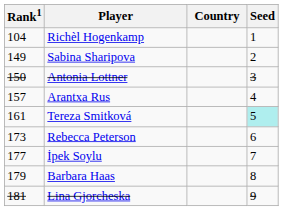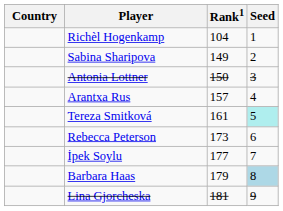 <table class="sortable wikitable">
 <tr>
+<th width="70">Country</th>
+<th width="175">Player</th>
 <th>Rank<sup>1</sup></th>
-<th width="175">Player</th>
-<th width="70">Country</th>
 <th>Seed</th>
 </tr>
 <tr>
+<td></td>
+<td><a href='#'>Richèl Hogenkamp</a></td>
 <td>104</td>
-<td><a href='#'>Richèl Hogenkamp</a></td>
-<td></td>
 <td>1</td>
 </tr>
 <tr>
+<td></td>
+<td><a href='#'>Sabina Sharipova</a></td>
 <td>149</td>
-<td><a href='#'>Sabina Sharipova</a></td>
-<td></td>
 <td>2</td>
 </tr>
 <tr>
+<td><s></s></td>
+<td><s><a href='#'>Antonia Lottner</a></s></td>
 <td><s>150</s></td>
-<td><s><a href='#'>Antonia Lottner</a></s></td>
-<td><s></s></td>
 <td><s>3</s></td>
 </tr>
 <tr>
+<td></td>
+<td><a href='#'>Arantxa Rus</a></td>
 <td>157</td>
-<td><a href='#'>Arantxa Rus</a></td>
-<td></td>
 <td>4</td>
 </tr>
 <tr>
+<td></td>
+<td><a href='#'>Tereza Smitková</a></td>
 <td>161</td>
-<td><a href='#'>Tereza Smitková</a></td>
-<td></td>
 <td style="background: paleturquoise;">5</td>
 </tr>
 <tr>
+<td></td>
+<td><a href='#'>Rebecca Peterson</a></td>
 <td>173</td>
-<td><a href='#'>Rebecca Peterson</a></td>
-<td></td>
 <td>6</td>
 </tr>
 <tr>
+<td></td>
+<td><a href='#'>İpek Soylu</a></td>
 <td>177</td>
-<td><a href='#'>İpek Soylu</a></td>
-<td></td>
 <td>7</td>
 </tr>
 <tr>
+<td></td>
+<td><a href='#'>Barbara Haas</a></td>
 <td>179</td>
-<td><a href='#'>Barbara Haas</a></td>
-<td></td>
-<td>8</td>
+<td style="background: lightblue;">8</td>
 </tr>
 <tr>
+<td><s></s></td>
+<td><s><a href='#'>Lina Gjorcheska</a></s></td>
 <td><s>181</s></td>
-<td><s><a href='#'>Lina Gjorcheska</a></s></td>
-<td><s></s></td>
 <td><s>9</s></td>
 </tr>
 </table>
